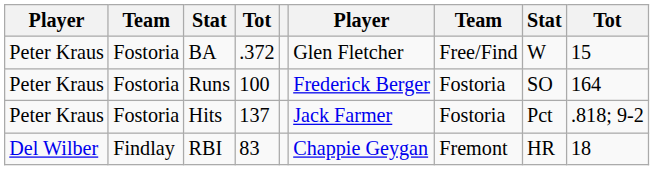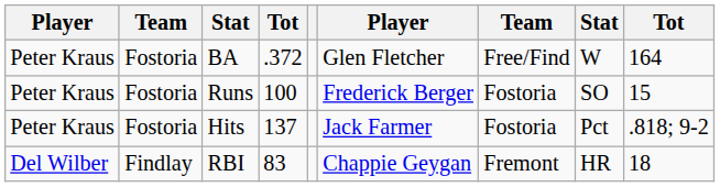 <table class="wikitable">
 <tr>
 <th>Player</th>
 <th>Team</th>
 <th>Stat</th>
 <th>Tot</th>
 <th></th>
 <th>Player</th>
 <th>Team</th>
 <th>Stat</th>
 <th>Tot</th>
 </tr>
 <tr>
 <td>Peter Kraus</td>
 <td>Fostoria</td>
 <td>BA</td>
 <td>.372</td>
 <td></td>
 <td>Glen Fletcher</td>
 <td>Free/Find</td>
 <td>W</td>
-<td>15</td>
+<td>164</td>
 </tr>
 <tr>
 <td>Peter Kraus</td>
 <td>Fostoria</td>
 <td>Runs</td>
 <td>100</td>
 <td></td>
 <td><a href='#'>Frederick Berger</a></td>
 <td>Fostoria</td>
 <td>SO</td>
-<td>164</td>
+<td>15</td>
 </tr>
 <tr>
 <td>Peter Kraus</td>
 <td>Fostoria</td>
 <td>Hits</td>
 <td>137</td>
 <td></td>
 <td><a href='#'>Jack Farmer</a></td>
 <td>Fostoria</td>
 <td>Pct</td>
 <td>.818; 9-2</td>
 </tr>
 <tr>
 <td><a href='#'>Del Wilber</a></td>
 <td>Findlay</td>
 <td>RBI</td>
 <td>83</td>
 <td></td>
 <td><a href='#'>Chappie Geygan</a></td>
 <td>Fremont</td>
 <td>HR</td>
 <td>18</td>
 </tr>
 </table>
